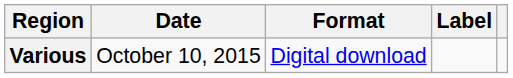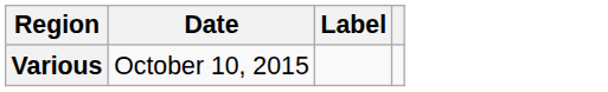 <table class="wikitable plainrowheaders">
 <tr>
 <th>Region</th>
 <th>Date</th>
-<th>Format</th>
 <th>Label</th>
 <th></th>
 </tr>
 <tr>
 <th scope="row">Various</th>
 <td>October 10, 2015</td>
-<td><a href='#'>Digital download</a></td>
 <td></td>
 <td></td>
 </tr>
 </table>
